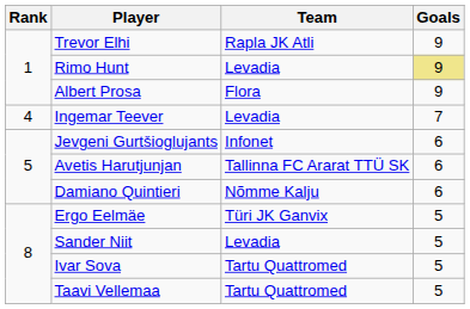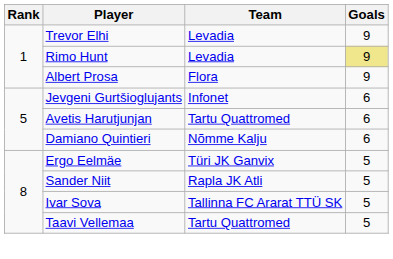 <table class="wikitable" style="text-align:center">
 <tr>
 <th>Rank</th>
 <th>Player</th>
 <th>Team</th>
 <th>Goals</th>
 </tr>
 <tr>
 <td rowspan="3">1</td>
 <td align="left"> <a href='#'>Trevor Elhi</a></td>
-<td align="left"><a href='#'>Rapla JK Atli</a></td>
+<td align="left"><a href='#'>Levadia</a></td>
 <td align="centre">9</td>
 </tr>
 <tr>
 <td align="left"> <a href='#'>Rimo Hunt</a></td>
 <td align="left"><a href='#'>Levadia</a></td>
 <td align="centre" style="background: khaki;">9</td>
 </tr>
 <tr>
 <td align="left"> <a href='#'>Albert Prosa</a></td>
 <td align="left"><a href='#'>Flora</a></td>
 <td align="centre">9</td>
 </tr>
 <tr>
-<td rowspan="1">4</td>
-<td align="left"> <a href='#'>Ingemar Teever</a></td>
-<td align="left"><a href='#'>Levadia</a></td>
-<td align="centre">7</td>
-</tr>
-<tr>
 <td rowspan="3">5</td>
 <td align="left"> <a href='#'>Jevgeni Gurtšioglujants</a></td>
 <td align="left"><a href='#'>Infonet</a></td>
 <td align="centre">6</td>
 </tr>
 <tr>
 <td align="left"> <a href='#'>Avetis Harutjunjan</a></td>
-<td align="left"><a href='#'>Tallinna FC Ararat TTÜ SK</a></td>
+<td align="left"><a href='#'>Tartu Quattromed</a></td>
 <td align="centre">6</td>
 </tr>
 <tr>
 <td align="left"> <a href='#'>Damiano Quintieri</a></td>
 <td align="left"><a href='#'>Nõmme Kalju</a></td>
 <td align="centre">6</td>
 </tr>
 <tr>
 <td rowspan="4">8</td>
 <td align="left"> <a href='#'>Ergo Eelmäe</a></td>
 <td align="left"><a href='#'>Türi JK Ganvix</a></td>
 <td align="centre">5</td>
 </tr>
 <tr>
 <td align="left"> <a href='#'>Sander Niit</a></td>
-<td align="left"><a href='#'>Levadia</a></td>
+<td align="left"><a href='#'>Rapla JK Atli</a></td>
 <td align="centre">5</td>
 </tr>
 <tr>
 <td align="left"> <a href='#'>Ivar Sova</a></td>
-<td align="left"><a href='#'>Tartu Quattromed</a></td>
+<td align="left"><a href='#'>Tallinna FC Ararat TTÜ SK</a></td>
 <td align="centre">5</td>
 </tr>
 <tr>
 <td align="left"> <a href='#'>Taavi Vellemaa</a></td>
 <td align="left"><a href='#'>Tartu Quattromed</a></td>
 <td align="centre">5</td>
 </tr>
 </table>
